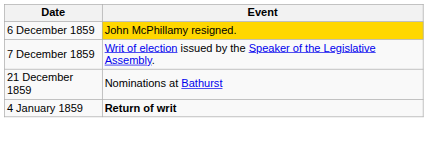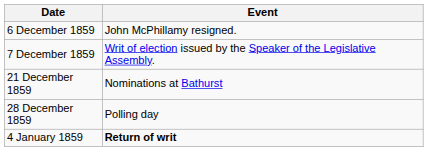 <table class="wikitable">
 <tr>
 <th>Date</th>
 <th>Event</th>
 </tr>
 <tr>
 <td>6 December 1859</td>
-<td style="background: gold;">John McPhillamy resigned.</td>
+<td>John McPhillamy resigned.</td>
 </tr>
 <tr>
 <td>7 December 1859</td>
 <td><a href='#'>Writ of election</a> issued by the <a href='#'>Speaker of the Legislative Assembly</a>.</td>
 </tr>
 <tr>
 <td>21 December 1859</td>
 <td>Nominations at <a href='#'>Bathurst</a></td>
 </tr>
 <tr>
+<td>28 December 1859</td>
+<td>Polling day</td>
+</tr>
+<tr>
 <td>4 January 1859</td>
 <td><strong>Return of writ</strong></td>
 </tr>
 </table>
